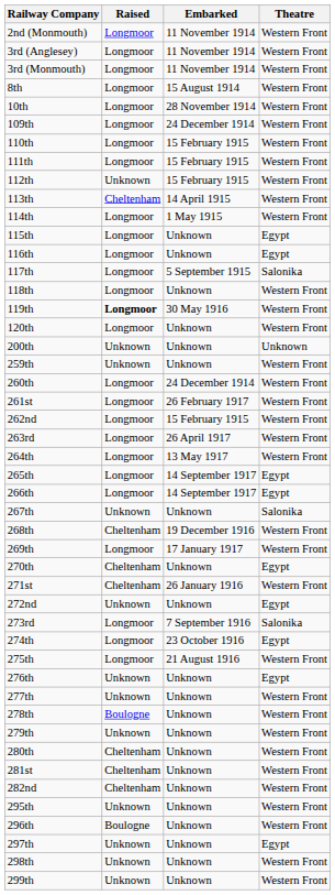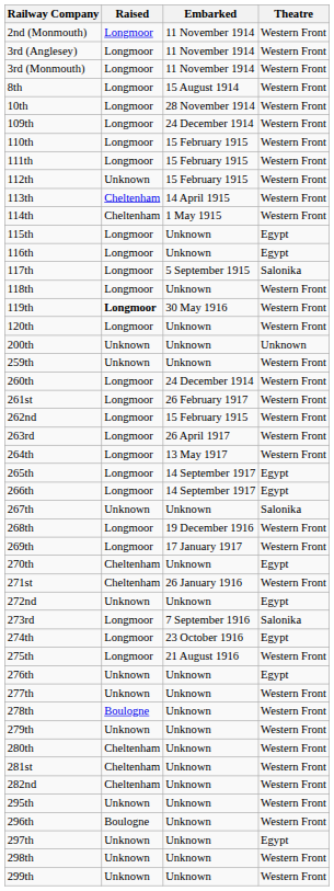 <table class="wikitable">
 <tr>
 <th>Railway Company</th>
 <th>Raised</th>
 <th>Embarked</th>
 <th>Theatre</th>
 </tr>
 <tr>
 <td>2nd (Monmouth)</td>
 <td><a href='#'>Longmoor</a></td>
 <td>11 November 1914</td>
 <td>Western Front</td>
 </tr>
 <tr>
 <td>3rd (Anglesey)</td>
 <td>Longmoor</td>
 <td>11 November 1914</td>
 <td>Western Front</td>
 </tr>
 <tr>
 <td>3rd (Monmouth)</td>
 <td>Longmoor</td>
 <td>11 November 1914</td>
 <td>Western Front</td>
 </tr>
 <tr>
 <td>8th</td>
 <td>Longmoor</td>
 <td>15 August 1914</td>
 <td>Western Front</td>
 </tr>
 <tr>
 <td>10th</td>
 <td>Longmoor</td>
 <td>28 November 1914</td>
 <td>Western Front</td>
 </tr>
 <tr>
 <td>109th</td>
 <td>Longmoor</td>
 <td>24 December 1914</td>
 <td>Western Front</td>
 </tr>
 <tr>
 <td>110th</td>
 <td>Longmoor</td>
 <td>15 February 1915</td>
 <td>Western Front</td>
 </tr>
 <tr>
 <td>111th</td>
 <td>Longmoor</td>
 <td>15 February 1915</td>
 <td>Western Front</td>
 </tr>
 <tr>
 <td>112th</td>
 <td>Unknown</td>
 <td>15 February 1915</td>
 <td>Western Front</td>
 </tr>
 <tr>
 <td>113th</td>
 <td><a href='#'>Cheltenham</a></td>
 <td>14 April 1915</td>
 <td>Western Front</td>
 </tr>
 <tr>
 <td>114th</td>
-<td>Longmoor</td>
+<td>Cheltenham</td>
 <td>1 May 1915</td>
 <td>Western Front</td>
 </tr>
 <tr>
 <td>115th</td>
 <td>Longmoor</td>
 <td>Unknown</td>
 <td>Egypt</td>
 </tr>
 <tr>
 <td>116th</td>
 <td>Longmoor</td>
 <td>Unknown</td>
 <td>Egypt</td>
 </tr>
 <tr>
 <td>117th</td>
 <td>Longmoor</td>
 <td>5 September 1915</td>
 <td>Salonika</td>
 </tr>
 <tr>
 <td>118th</td>
 <td>Longmoor</td>
 <td>Unknown</td>
 <td>Western Front</td>
 </tr>
 <tr>
 <td>119th</td>
 <td><strong>Longmoor</strong></td>
 <td>30 May 1916</td>
 <td>Western Front</td>
 </tr>
 <tr>
 <td>120th</td>
 <td>Longmoor</td>
 <td>Unknown</td>
 <td>Western Front</td>
 </tr>
 <tr>
 <td>200th</td>
 <td>Unknown</td>
 <td>Unknown</td>
 <td>Unknown</td>
 </tr>
 <tr>
 <td>259th</td>
 <td>Unknown</td>
 <td>Unknown</td>
 <td>Western Front</td>
 </tr>
 <tr>
 <td>260th</td>
 <td>Longmoor</td>
 <td>24 December 1914</td>
 <td>Western Front</td>
 </tr>
 <tr>
 <td>261st</td>
 <td>Longmoor</td>
 <td>26 February 1917</td>
 <td>Western Front</td>
 </tr>
 <tr>
 <td>262nd</td>
 <td>Longmoor</td>
 <td>15 February 1915</td>
 <td>Western Front</td>
 </tr>
 <tr>
 <td>263rd</td>
 <td>Longmoor</td>
 <td>26 April 1917</td>
 <td>Western Front</td>
 </tr>
 <tr>
 <td>264th</td>
 <td>Longmoor</td>
 <td>13 May 1917</td>
 <td>Western Front</td>
 </tr>
 <tr>
 <td>265th</td>
 <td>Longmoor</td>
 <td>14 September 1917</td>
 <td>Egypt</td>
 </tr>
 <tr>
 <td>266th</td>
 <td>Longmoor</td>
 <td>14 September 1917</td>
 <td>Egypt</td>
 </tr>
 <tr>
 <td>267th</td>
 <td>Unknown</td>
 <td>Unknown</td>
 <td>Salonika</td>
 </tr>
 <tr>
 <td>268th</td>
-<td>Cheltenham</td>
+<td>Longmoor</td>
 <td>19 December 1916</td>
 <td>Western Front</td>
 </tr>
 <tr>
 <td>269th</td>
 <td>Longmoor</td>
 <td>17 January 1917</td>
 <td>Western Front</td>
 </tr>
 <tr>
 <td>270th</td>
 <td>Cheltenham</td>
 <td>Unknown</td>
 <td>Egypt</td>
 </tr>
 <tr>
 <td>271st</td>
 <td>Cheltenham</td>
 <td>26 January 1916</td>
 <td>Western Front</td>
 </tr>
 <tr>
 <td>272nd</td>
 <td>Unknown</td>
 <td>Unknown</td>
 <td>Egypt</td>
 </tr>
 <tr>
 <td>273rd</td>
 <td>Longmoor</td>
 <td>7 September 1916</td>
 <td>Salonika</td>
 </tr>
 <tr>
 <td>274th</td>
 <td>Longmoor</td>
 <td>23 October 1916</td>
 <td>Egypt</td>
 </tr>
 <tr>
 <td>275th</td>
 <td>Longmoor</td>
 <td>21 August 1916</td>
 <td>Western Front</td>
 </tr>
 <tr>
 <td>276th</td>
 <td>Unknown</td>
 <td>Unknown</td>
 <td>Egypt</td>
 </tr>
 <tr>
 <td>277th</td>
 <td>Unknown</td>
 <td>Unknown</td>
 <td>Western Front</td>
 </tr>
 <tr>
 <td>278th</td>
 <td><a href='#'>Boulogne</a></td>
 <td>Unknown</td>
 <td>Western Front</td>
 </tr>
 <tr>
 <td>279th</td>
 <td>Unknown</td>
 <td>Unknown</td>
 <td>Western Front</td>
 </tr>
 <tr>
 <td>280th</td>
 <td>Cheltenham</td>
 <td>Unknown</td>
 <td>Western Front</td>
 </tr>
 <tr>
 <td>281st</td>
 <td>Cheltenham</td>
 <td>Unknown</td>
 <td>Western Front</td>
 </tr>
 <tr>
 <td>282nd</td>
 <td>Cheltenham</td>
 <td>Unknown</td>
 <td>Western Front</td>
 </tr>
 <tr>
 <td>295th</td>
 <td>Unknown</td>
 <td>Unknown</td>
 <td>Western Front</td>
 </tr>
 <tr>
 <td>296th</td>
 <td>Boulogne</td>
 <td>Unknown</td>
 <td>Western Front</td>
 </tr>
 <tr>
 <td>297th</td>
 <td>Unknown</td>
 <td>Unknown</td>
 <td>Egypt</td>
 </tr>
 <tr>
 <td>298th</td>
 <td>Unknown</td>
 <td>Unknown</td>
 <td>Western Front</td>
 </tr>
 <tr>
 <td>299th</td>
 <td>Unknown</td>
 <td>Unknown</td>
 <td>Western Front</td>
 </tr>
 </table>
